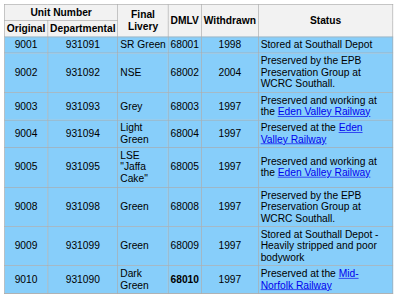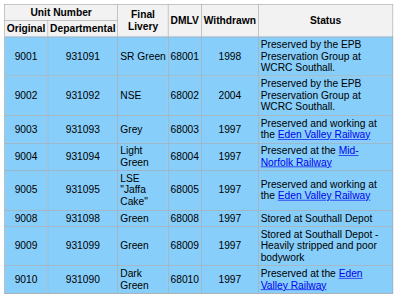 <table class="wikitable">
 <tr>
 <th colspan=2>Unit Number</th>
 <th rowspan=2 align=left>Final Livery</th>
 <th rowspan=2>DMLV</th>
 <th rowspan=2>Withdrawn</th>
 <th rowspan=2 align=left>Status</th>
 </tr>
 <tr>
 <th>Original</th>
 <th>Departmental</th>
 </tr>
 <tr>
 <td style="background-color:#87CEFA" align=center>9001</td>
 <td style="background-color:#87CEFA" align=center>931091</td>
 <td style="background-color:#87CEFA">SR Green</td>
 <td style="background-color:#87CEFA" align=center>68001</td>
 <td style="background-color:#87CEFA" align=center>1998</td>
-<td style="background-color:#87CEFA">Stored at Southall Depot</td>
+<td style="background-color:#87CEFA">Preserved by the EPB Preservation Group at WCRC Southall.</td>
 </tr>
 <tr>
 <td style="background-color:#87CEFA" align=center>9002</td>
 <td style="background-color:#87CEFA" align=center>931092</td>
 <td style="background-color:#87CEFA">NSE</td>
 <td style="background-color:#87CEFA" align=center>68002</td>
 <td style="background-color:#87CEFA" align=center>2004</td>
 <td style="background-color:#87CEFA">Preserved by the EPB Preservation Group at WCRC Southall.</td>
 </tr>
 <tr>
 <td style="background-color:#87CEFA" align=center>9003</td>
 <td style="background-color:#87CEFA" align=center>931093</td>
 <td style="background-color:#87CEFA">Grey</td>
 <td style="background-color:#87CEFA" align=center>68003</td>
 <td style="background-color:#87CEFA" align=center>1997</td>
 <td style="background-color:#87CEFA">Preserved and working at the <a href='#'>Eden Valley Railway</a></td>
 </tr>
 <tr>
 <td style="background-color:#87CEFA" align=center>9004</td>
 <td style="background-color:#87CEFA" align=center>931094</td>
 <td style="background-color:#87CEFA">Light Green</td>
 <td style="background-color:#87CEFA" align=center>68004</td>
 <td style="background-color:#87CEFA" align=center>1997</td>
-<td style="background-color:#87CEFA">Preserved at the <a href='#'>Eden Valley Railway</a></td>
+<td style="background-color:#87CEFA">Preserved at the <a href='#'>Mid-Norfolk Railway</a></td>
 </tr>
 <tr>
 <td style="background-color:#87CEFA" align=center>9005</td>
 <td style="background-color:#87CEFA" align=center>931095</td>
 <td style="background-color:#87CEFA">LSE "Jaffa Cake"</td>
 <td style="background-color:#87CEFA" align=center>68005</td>
 <td style="background-color:#87CEFA" align=center>1997</td>
 <td style="background-color:#87CEFA">Preserved and working at the <a href='#'>Eden Valley Railway</a></td>
 </tr>
 <tr>
 <td style="background-color:#87CEFA" align=center>9008</td>
 <td style="background-color:#87CEFA" align=center>931098</td>
 <td style="background-color:#87CEFA">Green</td>
 <td style="background-color:#87CEFA" align=center>68008</td>
 <td style="background-color:#87CEFA" align=center>1997</td>
-<td style="background-color:#87CEFA">Preserved by the EPB Preservation Group at WCRC Southall.</td>
+<td style="background-color:#87CEFA">Stored at Southall Depot</td>
 </tr>
 <tr>
 <td style="background-color:#87CEFA" align=center>9009</td>
 <td style="background-color:#87CEFA" align=center>931099</td>
 <td style="background-color:#87CEFA">Green</td>
 <td style="background-color:#87CEFA" align=center>68009</td>
 <td style="background-color:#87CEFA" align=center>1997</td>
 <td style="background-color:#87CEFA">Stored at Southall Depot - Heavily stripped and poor bodywork</td>
 </tr>
 <tr>
 <td style="background-color:#87CEFA" align=center>9010</td>
 <td style="background-color:#87CEFA" align=center>931090</td>
 <td style="background-color:#87CEFA">Dark Green</td>
-<td style="background-color:#87CEFA" align=center><strong>68010</strong></td>
+<td style="background-color:#87CEFA" align=center>68010</td>
 <td style="background-color:#87CEFA" align=center>1997</td>
-<td style="background-color:#87CEFA">Preserved at the <a href='#'>Mid-Norfolk Railway</a></td>
+<td style="background-color:#87CEFA">Preserved at the <a href='#'>Eden Valley Railway</a></td>
 </tr>
 <tr>
 </tr>
 </table>
